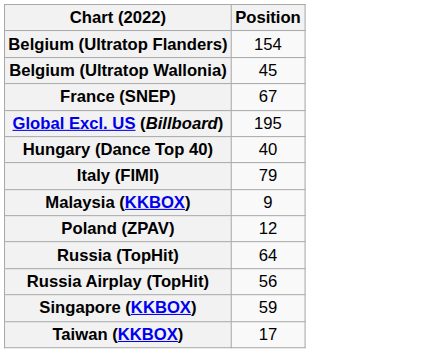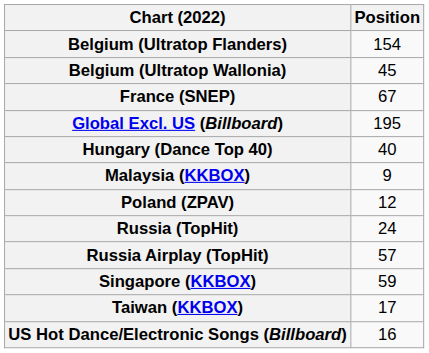 <table class="wikitable sortable plainrowheaders" style="text-align:center">
 <tr>
 <th scope="col">Chart (2022)</th>
 <th scope="col">Position</th>
 </tr>
 <tr>
 <th scope="row">Belgium (Ultratop Flanders)</th>
 <td>154</td>
 </tr>
 <tr>
 <th scope="row">Belgium (Ultratop Wallonia)</th>
 <td>45</td>
 </tr>
 <tr>
 <th scope="row">France (SNEP)</th>
 <td>67</td>
 </tr>
 <tr>
 <th scope="row"><a href='#'>Global Excl. US</a> (<em>Billboard</em>)</th>
 <td>195</td>
 </tr>
 <tr>
 <th scope="row">Hungary (Dance Top 40)</th>
 <td>40</td>
 </tr>
 <tr>
-<th scope="row">Italy (FIMI)</th>
-<td>79</td>
-</tr>
-<tr>
 <th scope="row">Malaysia (<a href='#'>KKBOX</a>)</th>
 <td>9</td>
 </tr>
 <tr>
 <th scope="row">Poland (ZPAV)</th>
 <td>12</td>
 </tr>
 <tr>
 <th scope="row">Russia (TopHit)</th>
-<td>64</td>
+<td>24</td>
 </tr>
 <tr>
 <th scope="row">Russia Airplay (TopHit)</th>
-<td>56</td>
+<td>57</td>
 </tr>
 <tr>
 <th scope="row">Singapore (<a href='#'>KKBOX</a>)</th>
 <td>59</td>
 </tr>
 <tr>
 <th scope="row">Taiwan (<a href='#'>KKBOX</a>)</th>
 <td>17</td>
 </tr>
+<tr>
+<th scope="row">US Hot Dance/Electronic Songs (<em>Billboard</em>)</th>
+<td>16</td>
+</tr>
 </table>
